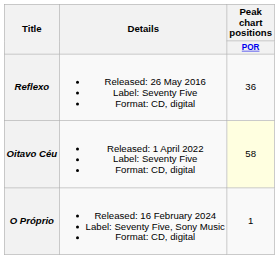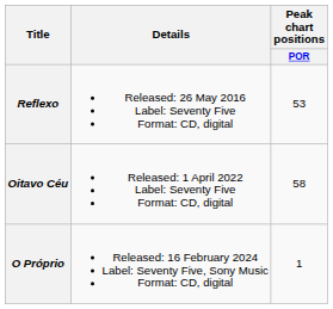 <table class="wikitable plainrowheaders" style="text-align:center;">
 <tr>
 <th scope="col" rowspan="2">Title</th>
 <th scope="col" rowspan="2">Details</th>
 <th scope="col" colspan="1">Peak chart positions</th>
 </tr>
 <tr>
 <th scope="col" style="width:3em;font-size:85%;"><a href='#'>POR</a><br></th>
 </tr>
 <tr>
 <th scope="row"><em>Reflexo</em></th>
 <td><br><ul><li>Released: 26 May 2016</li><li>Label: Seventy Five</li><li>Format: CD, digital</li></ul></td>
-<td>36</td>
+<td>53</td>
 </tr>
 <tr>
 <th scope="row"><em>Oitavo Céu</em></th>
 <td><br><ul><li>Released: 1 April 2022 </li><li>Label: Seventy Five</li><li>Format: CD, digital</li></ul></td>
-<td style="background: lightyellow;">58</td>
+<td>58</td>
 </tr>
 <tr>
 <th scope="row"><em>O Próprio</em></th>
 <td><br><ul><li>Released: 16 February 2024 </li><li>Label: Seventy Five, Sony Music</li><li>Format: CD, digital</li></ul></td>
 <td>1</td>
 </tr>
 </table>
